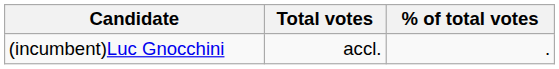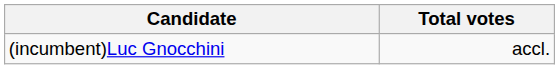 <table class="wikitable" width="475">
 <tr>
 <th align="left">Candidate</th>
 <th align="right">Total votes</th>
-<th align="right">% of total votes</th>
 </tr>
 <tr>
 <td align="left">(incumbent)<a href='#'>Luc Gnocchini</a></td>
 <td align="right">accl.</td>
-<td align="right">.</td>
 </tr>
 </table>
